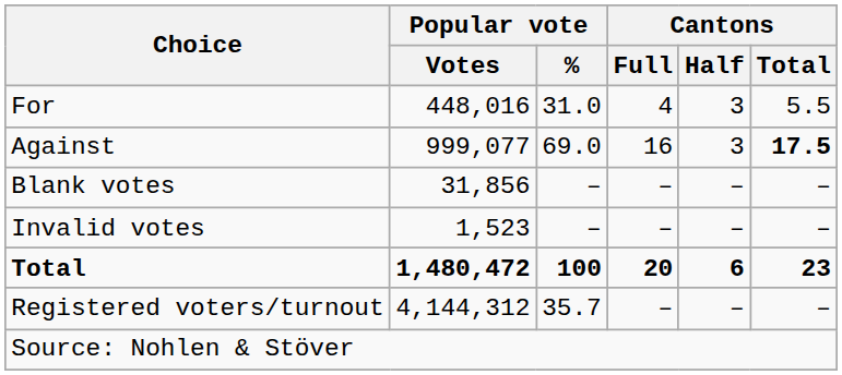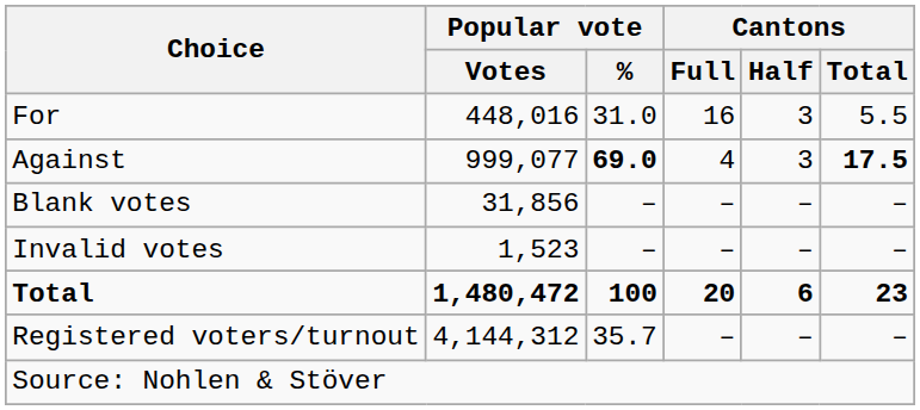 <table class=wikitable style=text-align:right>
 <tr>
 <th rowspan=2>Choice</th>
 <th colspan=2>Popular vote</th>
 <th colspan=3>Cantons</th>
 </tr>
 <tr>
 <th>Votes</th>
 <th>%</th>
 <th>Full</th>
 <th>Half</th>
 <th>Total</th>
 </tr>
 <tr>
 <td align=left>For</td>
 <td>448,016</td>
 <td>31.0</td>
-<td>4</td>
+<td>16</td>
 <td>3</td>
 <td>5.5</td>
 </tr>
 <tr>
 <td align=left>Against</td>
 <td>999,077</td>
-<td>69.0</td>
-<td>16</td>
+<td><strong>69.0</strong></td>
+<td>4</td>
 <td>3</td>
 <td><strong>17.5</strong></td>
 </tr>
 <tr>
 <td align=left>Blank votes</td>
 <td>31,856</td>
 <td>–</td>
 <td>–</td>
 <td>–</td>
 <td>–</td>
 </tr>
 <tr>
 <td align=left>Invalid votes</td>
 <td>1,523</td>
 <td>–</td>
 <td>–</td>
 <td>–</td>
 <td>–</td>
 </tr>
 <tr>
 <td align=left><strong>Total</strong></td>
 <td><strong>1,480,472</strong></td>
 <td><strong>100</strong></td>
 <td><strong>20</strong></td>
 <td><strong>6</strong></td>
 <td><strong>23</strong></td>
 </tr>
 <tr>
 <td align=left>Registered voters/turnout</td>
 <td>4,144,312</td>
 <td>35.7</td>
 <td>–</td>
 <td>–</td>
 <td>–</td>
 </tr>
 <tr>
 <td align=left colspan=11>Source: Nohlen & Stöver</td>
 </tr>
 </table>
